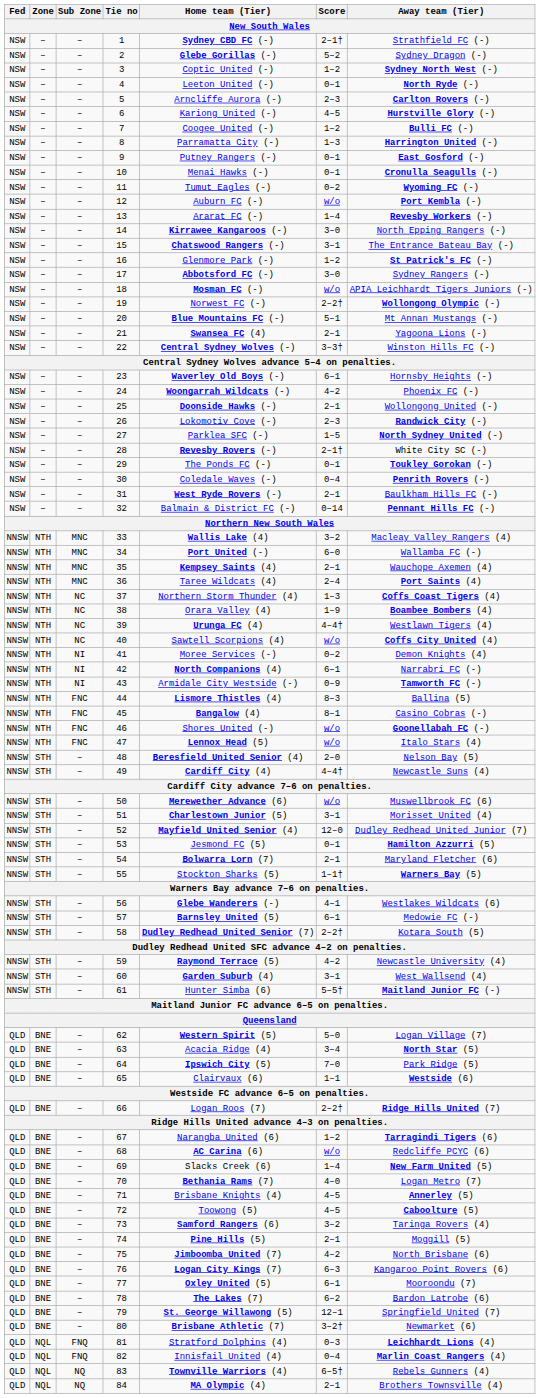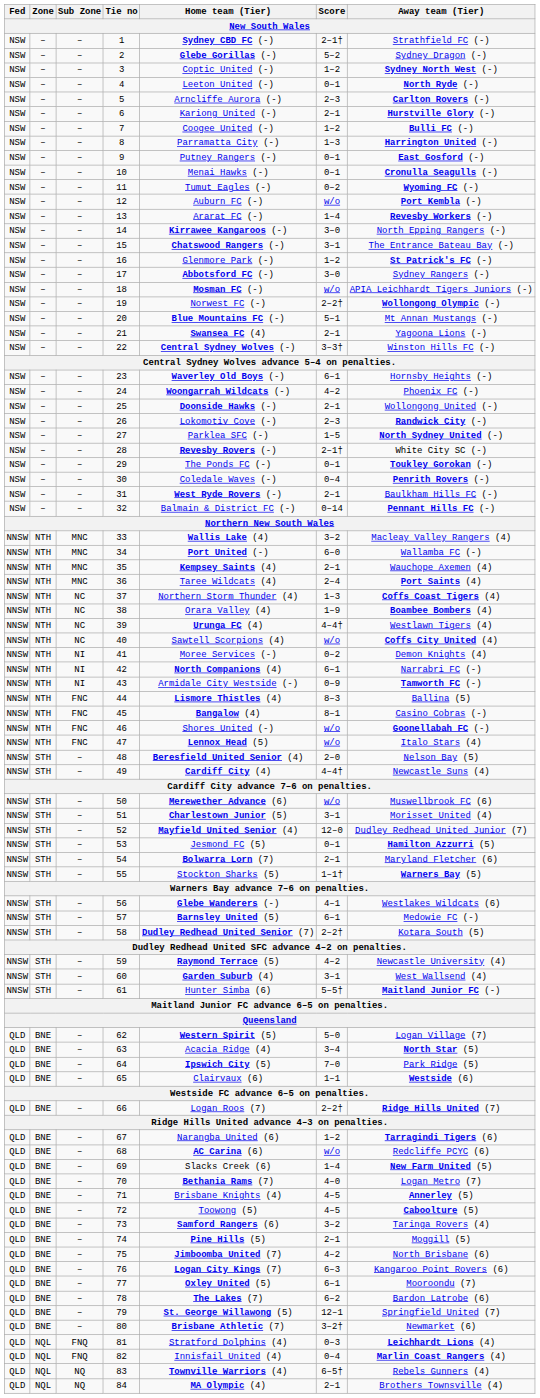 <table class="wikitable" style="text-align:center">
 <tr>
 <th>Fed</th>
 <th>Zone</th>
 <th>Sub Zone</th>
 <th>Tie no</th>
 <th>Home team (Tier)</th>
 <th>Score</th>
 <th>Away team (Tier)</th>
 </tr>
 <tr>
 <th colspan=7><a href='#'>New South Wales</a></th>
 </tr>
 <tr>
 <td>NSW</td>
 <td>–</td>
 <td>–</td>
 <td>1</td>
 <td><strong><a href='#'>Sydney CBD FC</a></strong> (-)</td>
 <td>2–1†</td>
 <td><a href='#'>Strathfield FC</a> (-)</td>
 </tr>
 <tr>
 <td>NSW</td>
 <td>–</td>
 <td>–</td>
 <td>2</td>
 <td><strong><a href='#'>Glebe Gorillas</a></strong> (-)</td>
 <td>5–2</td>
 <td><a href='#'>Sydney Dragon</a> (-)</td>
 </tr>
 <tr>
 <td>NSW</td>
 <td>–</td>
 <td>–</td>
 <td>3</td>
 <td><a href='#'>Coptic United</a> (-)</td>
 <td>1–2</td>
 <td><strong><a href='#'>Sydney North West</a></strong> (-)</td>
 </tr>
 <tr>
 <td>NSW</td>
 <td>–</td>
 <td>–</td>
 <td>4</td>
 <td><a href='#'>Leeton United</a> (-)</td>
 <td>0–1</td>
 <td><strong><a href='#'>North Ryde</a></strong> (-)</td>
 </tr>
 <tr>
 <td>NSW</td>
 <td>–</td>
 <td>–</td>
 <td>5</td>
 <td><a href='#'>Arncliffe Aurora</a> (-)</td>
 <td>2–3</td>
 <td><strong><a href='#'>Carlton Rovers</a></strong> (-)</td>
 </tr>
 <tr>
 <td>NSW</td>
 <td>–</td>
 <td>–</td>
 <td>6</td>
 <td><a href='#'>Kariong United</a> (-)</td>
-<td>4–5</td>
+<td>2–1</td>
 <td><strong><a href='#'>Hurstville Glory</a></strong> (-)</td>
 </tr>
 <tr>
 <td>NSW</td>
 <td>–</td>
 <td>–</td>
 <td>7</td>
 <td><a href='#'>Coogee United</a> (-)</td>
 <td>1–2</td>
 <td><strong><a href='#'>Bulli FC</a></strong> (-)</td>
 </tr>
 <tr>
 <td>NSW</td>
 <td>–</td>
 <td>–</td>
 <td>8</td>
 <td><a href='#'>Parramatta City</a> (-)</td>
 <td>1–3</td>
 <td><strong><a href='#'>Harrington United</a></strong> (-)</td>
 </tr>
 <tr>
 <td>NSW</td>
 <td>–</td>
 <td>–</td>
 <td>9</td>
 <td><a href='#'>Putney Rangers</a> (-)</td>
 <td>0–1</td>
 <td><strong><a href='#'>East Gosford</a></strong> (-)</td>
 </tr>
 <tr>
 <td>NSW</td>
 <td>–</td>
 <td>–</td>
 <td>10</td>
 <td><a href='#'>Menai Hawks</a> (-)</td>
 <td>0–1</td>
 <td><strong><a href='#'>Cronulla Seagulls</a></strong> (-)</td>
 </tr>
 <tr>
 <td>NSW</td>
 <td>–</td>
 <td>–</td>
 <td>11</td>
 <td><a href='#'>Tumut Eagles</a> (-)</td>
 <td>0–2</td>
 <td><strong><a href='#'>Wyoming FC</a></strong> (-)</td>
 </tr>
 <tr>
 <td>NSW</td>
 <td>–</td>
 <td>–</td>
 <td>12</td>
 <td><a href='#'>Auburn FC</a> (-)</td>
 <td><a href='#'>w/o</a></td>
 <td><strong><a href='#'>Port Kembla</a></strong> (-)</td>
 </tr>
 <tr>
 <td>NSW</td>
 <td>–</td>
 <td>–</td>
 <td>13</td>
 <td><a href='#'>Ararat FC</a> (-)</td>
 <td>1–4</td>
 <td><strong><a href='#'>Revesby Workers</a></strong> (-)</td>
 </tr>
 <tr>
 <td>NSW</td>
 <td>–</td>
 <td>–</td>
 <td>14</td>
 <td><strong><a href='#'>Kirrawee Kangaroos</a></strong> (-)</td>
 <td>3–0</td>
 <td><a href='#'>North Epping Rangers</a> (-)</td>
 </tr>
 <tr>
 <td>NSW</td>
 <td>–</td>
 <td>–</td>
 <td>15</td>
 <td><strong><a href='#'>Chatswood Rangers</a></strong> (-)</td>
 <td>3–1</td>
 <td><a href='#'>The Entrance Bateau Bay</a> (-)</td>
 </tr>
 <tr>
 <td>NSW</td>
 <td>–</td>
 <td>–</td>
 <td>16</td>
 <td><a href='#'>Glenmore Park</a> (-)</td>
 <td>1–2</td>
 <td><strong><a href='#'>St Patrick's FC</a></strong> (-)</td>
 </tr>
 <tr>
 <td>NSW</td>
 <td>–</td>
 <td>–</td>
 <td>17</td>
 <td><strong><a href='#'>Abbotsford FC</a></strong> (-)</td>
 <td>3–0</td>
 <td><a href='#'>Sydney Rangers</a> (-)</td>
 </tr>
 <tr>
 <td>NSW</td>
 <td>–</td>
 <td>–</td>
 <td>18</td>
 <td><strong><a href='#'>Mosman FC</a></strong> (-)</td>
 <td><a href='#'>w/o</a></td>
 <td><a href='#'>APIA Leichhardt Tigers Juniors</a> (-)</td>
 </tr>
 <tr>
 <td>NSW</td>
 <td>–</td>
 <td>–</td>
 <td>19</td>
 <td><a href='#'>Norwest FC</a> (-)</td>
 <td>2–2†</td>
 <td><strong><a href='#'>Wollongong Olympic</a></strong> (-)</td>
 </tr>
 <tr>
 <td>NSW</td>
 <td>–</td>
 <td>–</td>
 <td>20</td>
 <td><strong><a href='#'>Blue Mountains FC</a></strong> (-)</td>
 <td>5–1</td>
 <td><a href='#'>Mt Annan Mustangs</a> (-)</td>
 </tr>
 <tr>
 <td>NSW</td>
 <td>–</td>
 <td>–</td>
 <td>21</td>
 <td><strong><a href='#'>Swansea FC</a></strong> (4)</td>
 <td>2–1</td>
 <td><a href='#'>Yagoona Lions</a> (-)</td>
 </tr>
 <tr>
 <td>NSW</td>
 <td>–</td>
 <td>–</td>
 <td>22</td>
 <td><strong><a href='#'>Central Sydney Wolves</a></strong> (-)</td>
 <td>3–3†</td>
 <td><a href='#'>Winston Hills FC</a> (-)</td>
 </tr>
 <tr>
 <th colspan=7>Central Sydney Wolves advance 5–4 on penalties.</th>
 </tr>
 <tr>
 <td>NSW</td>
 <td>–</td>
 <td>–</td>
 <td>23</td>
 <td><strong><a href='#'>Waverley Old Boys</a></strong> (-)</td>
 <td>6–1</td>
 <td><a href='#'>Hornsby Heights</a> (-)</td>
 </tr>
 <tr>
 <td>NSW</td>
 <td>–</td>
 <td>–</td>
 <td>24</td>
 <td><strong><a href='#'>Woongarrah Wildcats</a></strong> (-)</td>
 <td>4–2</td>
 <td><a href='#'>Phoenix FC</a> (-)</td>
 </tr>
 <tr>
 <td>NSW</td>
 <td>–</td>
 <td>–</td>
 <td>25</td>
 <td><strong><a href='#'>Doonside Hawks</a></strong> (-)</td>
 <td>2–1</td>
 <td><a href='#'>Wollongong United</a> (-)</td>
 </tr>
 <tr>
 <td>NSW</td>
 <td>–</td>
 <td>–</td>
 <td>26</td>
 <td><a href='#'>Lokomotiv Cove</a> (-)</td>
 <td>2–3</td>
 <td><strong><a href='#'>Randwick City</a></strong> (-)</td>
 </tr>
 <tr>
 <td>NSW</td>
 <td>–</td>
 <td>–</td>
 <td>27</td>
 <td><a href='#'>Parklea SFC</a> (-)</td>
 <td>1–5</td>
 <td><strong><a href='#'>North Sydney United</a></strong> (-)</td>
 </tr>
 <tr>
 <td>NSW</td>
 <td>–</td>
 <td>–</td>
 <td>28</td>
 <td><strong><a href='#'>Revesby Rovers</a></strong> (-)</td>
 <td>2–1†</td>
 <td>White City SC (-)</td>
 </tr>
 <tr>
 <td>NSW</td>
 <td>–</td>
 <td>–</td>
 <td>29</td>
 <td><a href='#'>The Ponds FC</a> (-)</td>
 <td>0–1</td>
 <td><strong><a href='#'>Toukley Gorokan</a></strong> (-)</td>
 </tr>
 <tr>
 <td>NSW</td>
 <td>–</td>
 <td>–</td>
 <td>30</td>
 <td><a href='#'>Coledale Waves</a> (-)</td>
 <td>0–4</td>
 <td><strong><a href='#'>Penrith Rovers</a></strong> (-)</td>
 </tr>
 <tr>
 <td>NSW</td>
 <td>–</td>
 <td>–</td>
 <td>31</td>
 <td><strong><a href='#'>West Ryde Rovers</a></strong> (-)</td>
 <td>2–1</td>
 <td><a href='#'>Baulkham Hills FC</a> (-)</td>
 </tr>
 <tr>
 <td>NSW</td>
 <td>–</td>
 <td>–</td>
 <td>32</td>
 <td><a href='#'>Balmain & District FC</a> (-)</td>
 <td>0–14</td>
 <td><strong><a href='#'>Pennant Hills FC</a></strong> (-)</td>
 </tr>
 <tr>
 <th colspan=7><a href='#'>Northern New South Wales</a></th>
 </tr>
 <tr>
 <td>NNSW</td>
 <td>NTH</td>
 <td>MNC</td>
 <td>33</td>
 <td><strong><a href='#'>Wallis Lake</a></strong> (4)</td>
 <td>3–2</td>
 <td><a href='#'>Macleay Valley Rangers</a> (4)</td>
 </tr>
 <tr>
 <td>NNSW</td>
 <td>NTH</td>
 <td>MNC</td>
 <td>34</td>
 <td><strong><a href='#'>Port United</a></strong> (-)</td>
 <td>6–0</td>
 <td><a href='#'>Wallamba FC</a> (-)</td>
 </tr>
 <tr>
 <td>NNSW</td>
 <td>NTH</td>
 <td>MNC</td>
 <td>35</td>
 <td><strong><a href='#'>Kempsey Saints</a></strong> (4)</td>
 <td>2–1</td>
 <td><a href='#'>Wauchope Axemen</a> (4)</td>
 </tr>
 <tr>
 <td>NNSW</td>
 <td>NTH</td>
 <td>MNC</td>
 <td>36</td>
 <td><a href='#'>Taree Wildcats</a> (4)</td>
 <td>2–4</td>
 <td><strong><a href='#'>Port Saints</a></strong> (4)</td>
 </tr>
 <tr>
 <td>NNSW</td>
 <td>NTH</td>
 <td>NC</td>
 <td>37</td>
 <td><a href='#'>Northern Storm Thunder</a> (4)</td>
 <td>1–3</td>
 <td><strong><a href='#'>Coffs Coast Tigers</a></strong> (4)</td>
 </tr>
 <tr>
 <td>NNSW</td>
 <td>NTH</td>
 <td>NC</td>
 <td>38</td>
 <td><a href='#'>Orara Valley</a> (4)</td>
 <td>1–9</td>
 <td><strong><a href='#'>Boambee Bombers</a></strong> (4)</td>
 </tr>
 <tr>
 <td>NNSW</td>
 <td>NTH</td>
 <td>NC</td>
 <td>39</td>
 <td><strong><a href='#'>Urunga FC</a></strong> (4)</td>
 <td>4–4†</td>
 <td><a href='#'>Westlawn Tigers</a> (4)</td>
 </tr>
 <tr>
 <td>NNSW</td>
 <td>NTH</td>
 <td>NC</td>
 <td>40</td>
 <td><a href='#'>Sawtell Scorpions</a> (4)</td>
 <td><a href='#'>w/o</a></td>
 <td><strong><a href='#'>Coffs City United</a></strong> (4)</td>
 </tr>
 <tr>
 <td>NNSW</td>
 <td>NTH</td>
 <td>NI</td>
 <td>41</td>
 <td><a href='#'>Moree Services</a> (-)</td>
 <td>0–2</td>
 <td><a href='#'>Demon Knights</a> (4)</td>
 </tr>
 <tr>
 <td>NNSW</td>
 <td>NTH</td>
 <td>NI</td>
 <td>42</td>
 <td><strong><a href='#'>North Companions</a></strong> (4)</td>
 <td>6–1</td>
 <td><a href='#'>Narrabri FC</a> (-)</td>
 </tr>
 <tr>
 <td>NNSW</td>
 <td>NTH</td>
 <td>NI</td>
 <td>43</td>
 <td><a href='#'>Armidale City Westside</a> (-)</td>
 <td>0–9</td>
 <td><strong><a href='#'>Tamworth FC</a></strong> (-)</td>
 </tr>
 <tr>
 <td>NNSW</td>
 <td>NTH</td>
 <td>FNC</td>
 <td>44</td>
 <td><strong><a href='#'>Lismore Thistles</a></strong> (4)</td>
 <td>8–3</td>
 <td><a href='#'>Ballina</a> (5)</td>
 </tr>
 <tr>
 <td>NNSW</td>
 <td>NTH</td>
 <td>FNC</td>
 <td>45</td>
 <td><strong><a href='#'>Bangalow</a></strong> (4)</td>
 <td>8–1</td>
 <td><a href='#'>Casino Cobras</a> (-)</td>
 </tr>
 <tr>
 <td>NNSW</td>
 <td>NTH</td>
 <td>FNC</td>
 <td>46</td>
 <td><a href='#'>Shores United</a> (-)</td>
 <td><a href='#'>w/o</a></td>
 <td><strong><a href='#'>Goonellabah FC</a></strong> (-)</td>
 </tr>
 <tr>
 <td>NNSW</td>
 <td>NTH</td>
 <td>FNC</td>
 <td>47</td>
 <td><strong><a href='#'>Lennox Head</a></strong> (5)</td>
 <td><a href='#'>w/o</a></td>
 <td><a href='#'>Italo Stars</a> (4)</td>
 </tr>
 <tr>
 <td>NNSW</td>
 <td>STH</td>
 <td>–</td>
 <td>48</td>
 <td><strong><a href='#'>Beresfield United Senior</a></strong> (4)</td>
 <td>2–0</td>
 <td><a href='#'>Nelson Bay</a> (5)</td>
 </tr>
 <tr>
 <td>NNSW</td>
 <td>STH</td>
 <td>–</td>
 <td>49</td>
 <td><strong><a href='#'>Cardiff City</a></strong> (4)</td>
 <td>4–4†</td>
 <td><a href='#'>Newcastle Suns</a> (4)</td>
 </tr>
 <tr>
 <th colspan=7>Cardiff City advance 7–6 on penalties.</th>
 </tr>
 <tr>
 <td>NNSW</td>
 <td>STH</td>
 <td>–</td>
 <td>50</td>
 <td><strong><a href='#'>Merewether Advance</a></strong> (6)</td>
 <td><a href='#'>w/o</a></td>
 <td><a href='#'>Muswellbrook FC</a> (6)</td>
 </tr>
 <tr>
 <td>NNSW</td>
 <td>STH</td>
 <td>–</td>
 <td>51</td>
 <td><strong><a href='#'>Charlestown Junior</a></strong> (5)</td>
 <td>3–1</td>
 <td><a href='#'>Morisset United</a> (4)</td>
 </tr>
 <tr>
 <td>NNSW</td>
 <td>STH</td>
 <td>–</td>
 <td>52</td>
 <td><strong><a href='#'>Mayfield United Senior</a></strong> (4)</td>
 <td>12–0</td>
 <td><a href='#'>Dudley Redhead United Junior</a> (7)</td>
 </tr>
 <tr>
 <td>NNSW</td>
 <td>STH</td>
 <td>–</td>
 <td>53</td>
 <td><a href='#'>Jesmond FC</a> (5)</td>
 <td>0–1</td>
 <td><strong><a href='#'>Hamilton Azzurri</a></strong> (5)</td>
 </tr>
 <tr>
 <td>NNSW</td>
 <td>STH</td>
 <td>–</td>
 <td>54</td>
 <td><strong><a href='#'>Bolwarra Lorn</a></strong> (7)</td>
 <td>2–1</td>
 <td><a href='#'>Maryland Fletcher</a> (6)</td>
 </tr>
 <tr>
 <td>NNSW</td>
 <td>STH</td>
 <td>–</td>
 <td>55</td>
 <td><a href='#'>Stockton Sharks</a> (5)</td>
 <td>1–1†</td>
 <td><strong><a href='#'>Warners Bay</a></strong> (5)</td>
 </tr>
 <tr>
 <th colspan=7>Warners Bay advance 7–6 on penalties.</th>
 </tr>
 <tr>
 <td>NNSW</td>
 <td>STH</td>
 <td>–</td>
 <td>56</td>
 <td><strong><a href='#'>Glebe Wanderers</a></strong> (-)</td>
 <td>4–1</td>
 <td><a href='#'>Westlakes Wildcats</a> (6)</td>
 </tr>
 <tr>
 <td>NNSW</td>
 <td>STH</td>
 <td>–</td>
 <td>57</td>
 <td><strong><a href='#'>Barnsley United</a></strong> (5)</td>
 <td>6–1</td>
 <td><a href='#'>Medowie FC</a> (-)</td>
 </tr>
 <tr>
 <td>NNSW</td>
 <td>STH</td>
 <td>–</td>
 <td>58</td>
 <td><strong><a href='#'>Dudley Redhead United Senior</a></strong> (7)</td>
 <td>2–2†</td>
 <td><a href='#'>Kotara South</a> (5)</td>
 </tr>
 <tr>
 <th colspan=7>Dudley Redhead United SFC advance 4–2 on penalties.</th>
 </tr>
 <tr>
 <td>NNSW</td>
 <td>STH</td>
 <td>–</td>
 <td>59</td>
 <td><strong><a href='#'>Raymond Terrace</a></strong> (5)</td>
 <td>4–2</td>
 <td><a href='#'>Newcastle University</a> (4)</td>
 </tr>
 <tr>
 <td>NNSW</td>
 <td>STH</td>
 <td>–</td>
 <td>60</td>
 <td><strong><a href='#'>Garden Suburb</a></strong> (4)</td>
 <td>3–1</td>
 <td><a href='#'>West Wallsend</a> (4)</td>
 </tr>
 <tr>
 <td>NNSW</td>
 <td>STH</td>
 <td>–</td>
 <td>61</td>
 <td><a href='#'>Hunter Simba</a> (6)</td>
 <td>5–5†</td>
 <td><strong><a href='#'>Maitland Junior FC</a></strong> (-)</td>
 </tr>
 <tr>
 <th colspan=7>Maitland Junior FC advance 6–5 on penalties.</th>
 </tr>
 <tr>
 <th colspan=7><a href='#'>Queensland</a></th>
 </tr>
 <tr>
 <td>QLD</td>
 <td>BNE</td>
 <td>–</td>
 <td>62</td>
 <td><strong><a href='#'>Western Spirit</a></strong> (5)</td>
 <td>5–0</td>
 <td><a href='#'>Logan Village</a> (7)</td>
 </tr>
 <tr>
 <td>QLD</td>
 <td>BNE</td>
 <td>–</td>
 <td>63</td>
 <td><a href='#'>Acacia Ridge</a> (4)</td>
 <td>3–4</td>
 <td><strong><a href='#'>North Star</a></strong> (5)</td>
 </tr>
 <tr>
 <td>QLD</td>
 <td>BNE</td>
 <td>–</td>
 <td>64</td>
 <td><strong><a href='#'>Ipswich City</a></strong> (5)</td>
 <td>7–0</td>
 <td><a href='#'>Park Ridge</a> (5)</td>
 </tr>
 <tr>
 <td>QLD</td>
 <td>BNE</td>
 <td>–</td>
 <td>65</td>
 <td><a href='#'>Clairvaux</a> (6)</td>
 <td>1–1</td>
 <td><strong><a href='#'>Westside</a></strong> (6)</td>
 </tr>
 <tr>
 <th colspan=7>Westside FC advance 6–5 on penalties.</th>
 </tr>
 <tr>
 <td>QLD</td>
 <td>BNE</td>
 <td>–</td>
 <td>66</td>
 <td><a href='#'>Logan Roos</a> (7)</td>
 <td>2–2†</td>
 <td><strong><a href='#'> Ridge Hills United</a></strong> (7)</td>
 </tr>
 <tr>
 <th colspan=7>Ridge Hills United advance 4–3 on penalties.</th>
 </tr>
 <tr>
 <td>QLD</td>
 <td>BNE</td>
 <td>–</td>
 <td>67</td>
 <td><a href='#'>Narangba United</a> (6)</td>
 <td>1–2</td>
 <td><strong><a href='#'>Tarragindi Tigers</a></strong> (6)</td>
 </tr>
 <tr>
 <td>QLD</td>
 <td>BNE</td>
 <td>–</td>
 <td>68</td>
 <td><strong><a href='#'>AC Carina</a></strong> (6)</td>
 <td><a href='#'>w/o</a></td>
 <td><a href='#'>Redcliffe PCYC</a> (6)</td>
 </tr>
 <tr>
 <td>QLD</td>
 <td>BNE</td>
 <td>–</td>
 <td>69</td>
 <td>Slacks Creek (6)</td>
 <td>1–4</td>
 <td><strong><a href='#'>New Farm United</a></strong> (5)</td>
 </tr>
 <tr>
 <td>QLD</td>
 <td>BNE</td>
 <td>–</td>
 <td>70</td>
 <td><strong><a href='#'>Bethania Rams</a></strong> (7)</td>
 <td>4–0</td>
 <td><a href='#'>Logan Metro</a> (7)</td>
 </tr>
 <tr>
 <td>QLD</td>
 <td>BNE</td>
 <td>–</td>
 <td>71</td>
 <td><a href='#'>Brisbane Knights</a> (4)</td>
 <td>4–5</td>
 <td><strong><a href='#'>Annerley</a></strong> (5)</td>
 </tr>
 <tr>
 <td>QLD</td>
 <td>BNE</td>
 <td>–</td>
 <td>72</td>
 <td><a href='#'>Toowong</a> (5)</td>
 <td>4–5</td>
 <td><strong><a href='#'>Caboolture</a></strong> (5)</td>
 </tr>
 <tr>
 <td>QLD</td>
 <td>BNE</td>
 <td>–</td>
 <td>73</td>
 <td><strong><a href='#'>Samford Rangers</a></strong> (6)</td>
 <td>3–2</td>
 <td><a href='#'>Taringa Rovers</a> (4)</td>
 </tr>
 <tr>
 <td>QLD</td>
 <td>BNE</td>
 <td>–</td>
 <td>74</td>
 <td><strong><a href='#'>Pine Hills</a></strong> (5)</td>
 <td>2–1</td>
 <td><a href='#'>Moggill</a> (5)</td>
 </tr>
 <tr>
 <td>QLD</td>
 <td>BNE</td>
 <td>–</td>
 <td>75</td>
 <td><strong><a href='#'>Jimboomba United</a></strong> (7)</td>
 <td>4–2</td>
 <td><a href='#'>North Brisbane</a> (6)</td>
 </tr>
 <tr>
 <td>QLD</td>
 <td>BNE</td>
 <td>–</td>
 <td>76</td>
 <td><strong><a href='#'>Logan City Kings</a></strong> (7)</td>
 <td>6–3</td>
 <td><a href='#'>Kangaroo Point Rovers</a> (6)</td>
 </tr>
 <tr>
 <td>QLD</td>
 <td>BNE</td>
 <td>–</td>
 <td>77</td>
 <td><strong><a href='#'>Oxley United</a></strong> (5)</td>
 <td>6–1</td>
 <td><a href='#'>Mooroondu</a> (7)</td>
 </tr>
 <tr>
 <td>QLD</td>
 <td>BNE</td>
 <td>–</td>
 <td>78</td>
 <td><strong><a href='#'>The Lakes</a></strong> (7)</td>
 <td>6–2</td>
 <td><a href='#'>Bardon Latrobe</a> (6)</td>
 </tr>
 <tr>
 <td>QLD</td>
 <td>BNE</td>
 <td>–</td>
 <td>79</td>
 <td><strong><a href='#'>St. George Willawong</a></strong> (5)</td>
 <td>12–1</td>
 <td><a href='#'>Springfield United</a> (7)</td>
 </tr>
 <tr>
 <td>QLD</td>
 <td>BNE</td>
 <td>–</td>
 <td>80</td>
 <td><strong><a href='#'>Brisbane Athletic</a></strong> (7)</td>
 <td>3–2†</td>
 <td><a href='#'>Newmarket</a> (6)</td>
 </tr>
 <tr>
 <td>QLD</td>
 <td>NQL</td>
 <td>FNQ</td>
 <td>81</td>
 <td><a href='#'>Stratford Dolphins</a> (4)</td>
 <td>0–3</td>
 <td><strong><a href='#'>Leichhardt Lions</a></strong> (4)</td>
 </tr>
 <tr>
 <td>QLD</td>
 <td>NQL</td>
 <td>FNQ</td>
 <td>82</td>
 <td><a href='#'>Innisfail United</a> (4)</td>
 <td>0–4</td>
 <td><strong><a href='#'>Marlin Coast Rangers</a></strong> (4)</td>
 </tr>
 <tr>
 <td>QLD</td>
 <td>NQL</td>
 <td>NQ</td>
 <td>83</td>
 <td><strong><a href='#'>Townville Warriors</a></strong> (4)</td>
 <td>6–5†</td>
 <td><a href='#'>Rebels Gunners</a> (4)</td>
 </tr>
 <tr>
 <td>QLD</td>
 <td>NQL</td>
 <td>NQ</td>
 <td>84</td>
 <td><strong><a href='#'>MA Olympic</a></strong> (4)</td>
 <td>2–1</td>
 <td><a href='#'>Brothers Townsville</a> (4)</td>
 </tr>
 </table>
